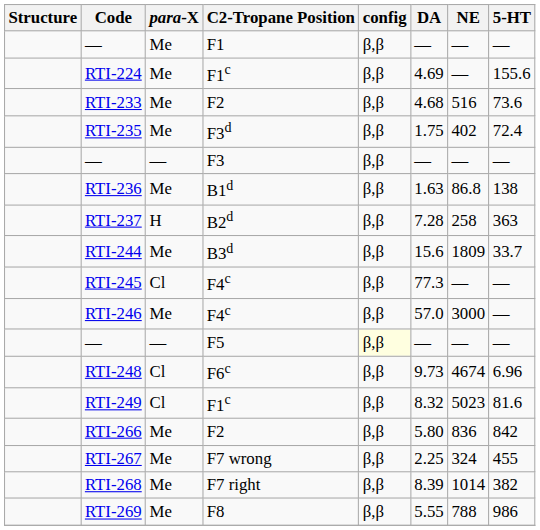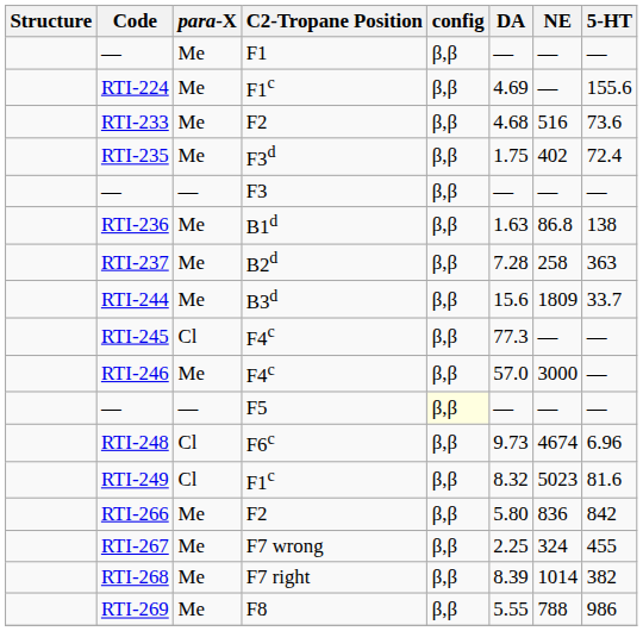 <table class="wikitable">
 <tr>
 <th>Structure</th>
 <th>Code</th>
 <th><em>para</em>-X</th>
 <th>C2-Tropane Position</th>
 <th>config</th>
 <th>DA</th>
 <th>NE</th>
 <th>5-HT</th>
 </tr>
 <tr>
 <td></td>
 <td>—</td>
 <td>Me</td>
 <td>F1</td>
 <td>β,β</td>
 <td>—</td>
 <td>—</td>
 <td>—</td>
 </tr>
 <tr>
 <td></td>
 <td><a href='#'>RTI-224</a></td>
 <td>Me</td>
 <td>F1<sup>c</sup></td>
 <td>β,β</td>
 <td>4.69</td>
 <td>—</td>
 <td>155.6</td>
 </tr>
 <tr>
 <td></td>
 <td><a href='#'>RTI-233</a></td>
 <td>Me</td>
 <td>F2</td>
 <td>β,β</td>
 <td>4.68</td>
 <td>516</td>
 <td>73.6</td>
 </tr>
 <tr>
 <td></td>
 <td><a href='#'>RTI-235</a></td>
 <td>Me</td>
 <td>F3<sup>d</sup></td>
 <td>β,β</td>
 <td>1.75</td>
 <td>402</td>
 <td>72.4</td>
 </tr>
 <tr>
 <td></td>
 <td>—</td>
 <td>—</td>
 <td>F3</td>
 <td>β,β</td>
 <td>—</td>
 <td>—</td>
 <td>—</td>
 </tr>
 <tr>
 <td></td>
 <td><a href='#'>RTI-236</a></td>
 <td>Me</td>
 <td>B1<sup>d</sup></td>
 <td>β,β</td>
 <td>1.63</td>
 <td>86.8</td>
 <td>138</td>
 </tr>
 <tr>
 <td></td>
 <td><a href='#'>RTI-237</a></td>
-<td>H</td>
+<td>Me</td>
 <td>B2<sup>d</sup></td>
 <td>β,β</td>
 <td>7.28</td>
 <td>258</td>
 <td>363</td>
 </tr>
 <tr>
 <td></td>
 <td><a href='#'>RTI-244</a></td>
 <td>Me</td>
 <td>B3<sup>d</sup></td>
 <td>β,β</td>
 <td>15.6</td>
 <td>1809</td>
 <td>33.7</td>
 </tr>
 <tr>
 <td></td>
 <td><a href='#'>RTI-245</a></td>
 <td>Cl</td>
 <td>F4<sup>c</sup></td>
 <td>β,β</td>
 <td>77.3</td>
 <td>—</td>
 <td>—</td>
 </tr>
 <tr>
 <td></td>
 <td><a href='#'>RTI-246</a></td>
 <td>Me</td>
 <td>F4<sup>c</sup></td>
 <td>β,β</td>
 <td>57.0</td>
 <td>3000</td>
 <td>—</td>
 </tr>
 <tr>
 <td></td>
 <td>—</td>
 <td>—</td>
 <td>F5</td>
 <td style="background: lightyellow;">β,β</td>
 <td>—</td>
 <td>—</td>
 <td>—</td>
 </tr>
 <tr>
 <td></td>
 <td><a href='#'>RTI-248</a></td>
 <td>Cl</td>
 <td>F6<sup>c</sup></td>
 <td>β,β</td>
 <td>9.73</td>
 <td>4674</td>
 <td>6.96</td>
 </tr>
 <tr>
 <td></td>
 <td><a href='#'>RTI-249</a></td>
 <td>Cl</td>
 <td>F1<sup>c</sup></td>
 <td>β,β</td>
 <td>8.32</td>
 <td>5023</td>
 <td>81.6</td>
 </tr>
 <tr>
 <td></td>
 <td><a href='#'>RTI-266</a></td>
 <td>Me</td>
 <td>F2</td>
 <td>β,β</td>
 <td>5.80</td>
 <td>836</td>
 <td>842</td>
 </tr>
 <tr>
 <td></td>
 <td><a href='#'>RTI-267</a></td>
 <td>Me</td>
 <td>F7 wrong</td>
 <td>β,β</td>
 <td>2.25</td>
 <td>324</td>
 <td>455</td>
 </tr>
 <tr>
 <td></td>
 <td><a href='#'>RTI-268</a></td>
 <td>Me</td>
 <td>F7 right</td>
 <td>β,β</td>
 <td>8.39</td>
 <td>1014</td>
 <td>382</td>
 </tr>
 <tr>
 <td></td>
 <td><a href='#'>RTI-269</a></td>
 <td>Me</td>
 <td>F8</td>
 <td>β,β</td>
 <td>5.55</td>
 <td>788</td>
 <td>986</td>
 </tr>
 <tr>
 </tr>
 </table>
